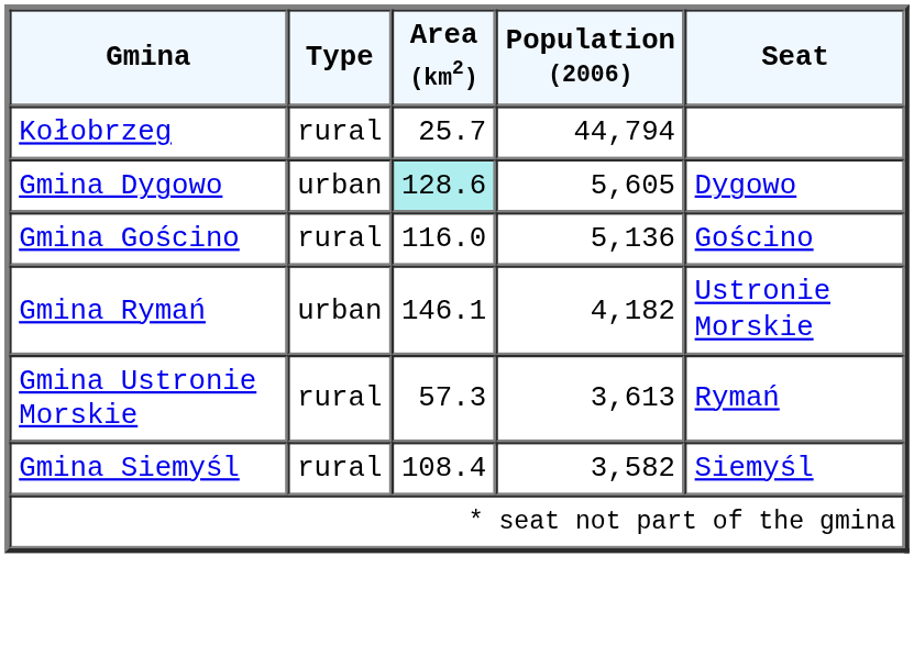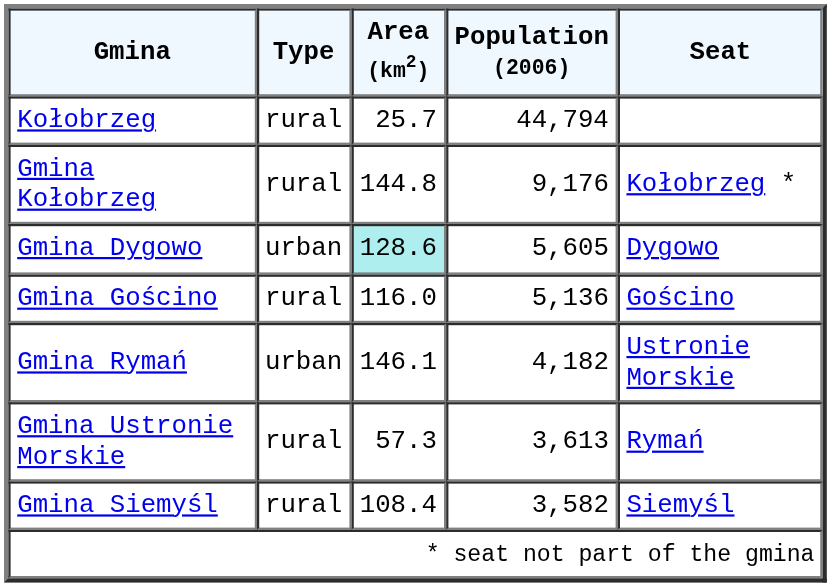 <table width="60%" border="2" cellpadding="3" cellspacing="0" style="font-size:90%;line-height:120%;">
 <tr bgcolor="F0F8FF">
 <td style="text-align:center;"><strong>Gmina</strong></td>
 <td style="text-align:center;"><strong>Type</strong></td>
 <td style="text-align:center;"><strong>Area<br><small>(km<sup>2</sup>)</small></strong></td>
 <td style="text-align:center;"><strong>Population<br><small>(2006)</small></strong></td>
 <td style="text-align:center;"><strong>Seat</strong></td>
 </tr>
 <tr>
 <td><a href='#'>Kołobrzeg</a></td>
 <td>rural</td>
 <td style="text-align:right;">25.7</td>
 <td style="text-align:right;">44,794</td>
 <td> </td>
+</tr>
+<tr>
+<td><a href='#'>Gmina Kołobrzeg</a></td>
+<td>rural</td>
+<td style="text-align:right;">144.8</td>
+<td style="text-align:right;">9,176</td>
+<td><a href='#'>Kołobrzeg</a> *</td>
 </tr>
 <tr>
 <td><a href='#'>Gmina Dygowo</a></td>
 <td>urban</td>
 <td style="background: paleturquoise; text-align:right;">128.6</td>
 <td style="text-align:right;">5,605</td>
 <td><a href='#'>Dygowo</a></td>
 </tr>
 <tr>
 <td><a href='#'>Gmina Gościno</a></td>
 <td>rural</td>
 <td style="text-align:right;">116.0</td>
 <td style="text-align:right;">5,136</td>
 <td><a href='#'>Gościno</a></td>
 </tr>
 <tr>
 <td><a href='#'>Gmina Rymań</a></td>
 <td>urban</td>
 <td style="text-align:right;">146.1</td>
 <td style="text-align:right;">4,182</td>
 <td><a href='#'>Ustronie Morskie</a></td>
 </tr>
 <tr>
 <td><a href='#'>Gmina Ustronie Morskie</a></td>
 <td>rural</td>
 <td style="text-align:right;">57.3</td>
 <td style="text-align:right;">3,613</td>
 <td><a href='#'>Rymań</a></td>
 </tr>
 <tr>
 <td><a href='#'>Gmina Siemyśl</a></td>
 <td>rural</td>
 <td style="text-align:right;">108.4</td>
 <td style="text-align:right;">3,582</td>
 <td><a href='#'>Siemyśl</a></td>
 </tr>
 <tr>
 <td colspan=5 style="text-align:right;font-size:90%">* seat not part of the gmina</td>
 </tr>
 <tr>
 </tr>
 </table>
